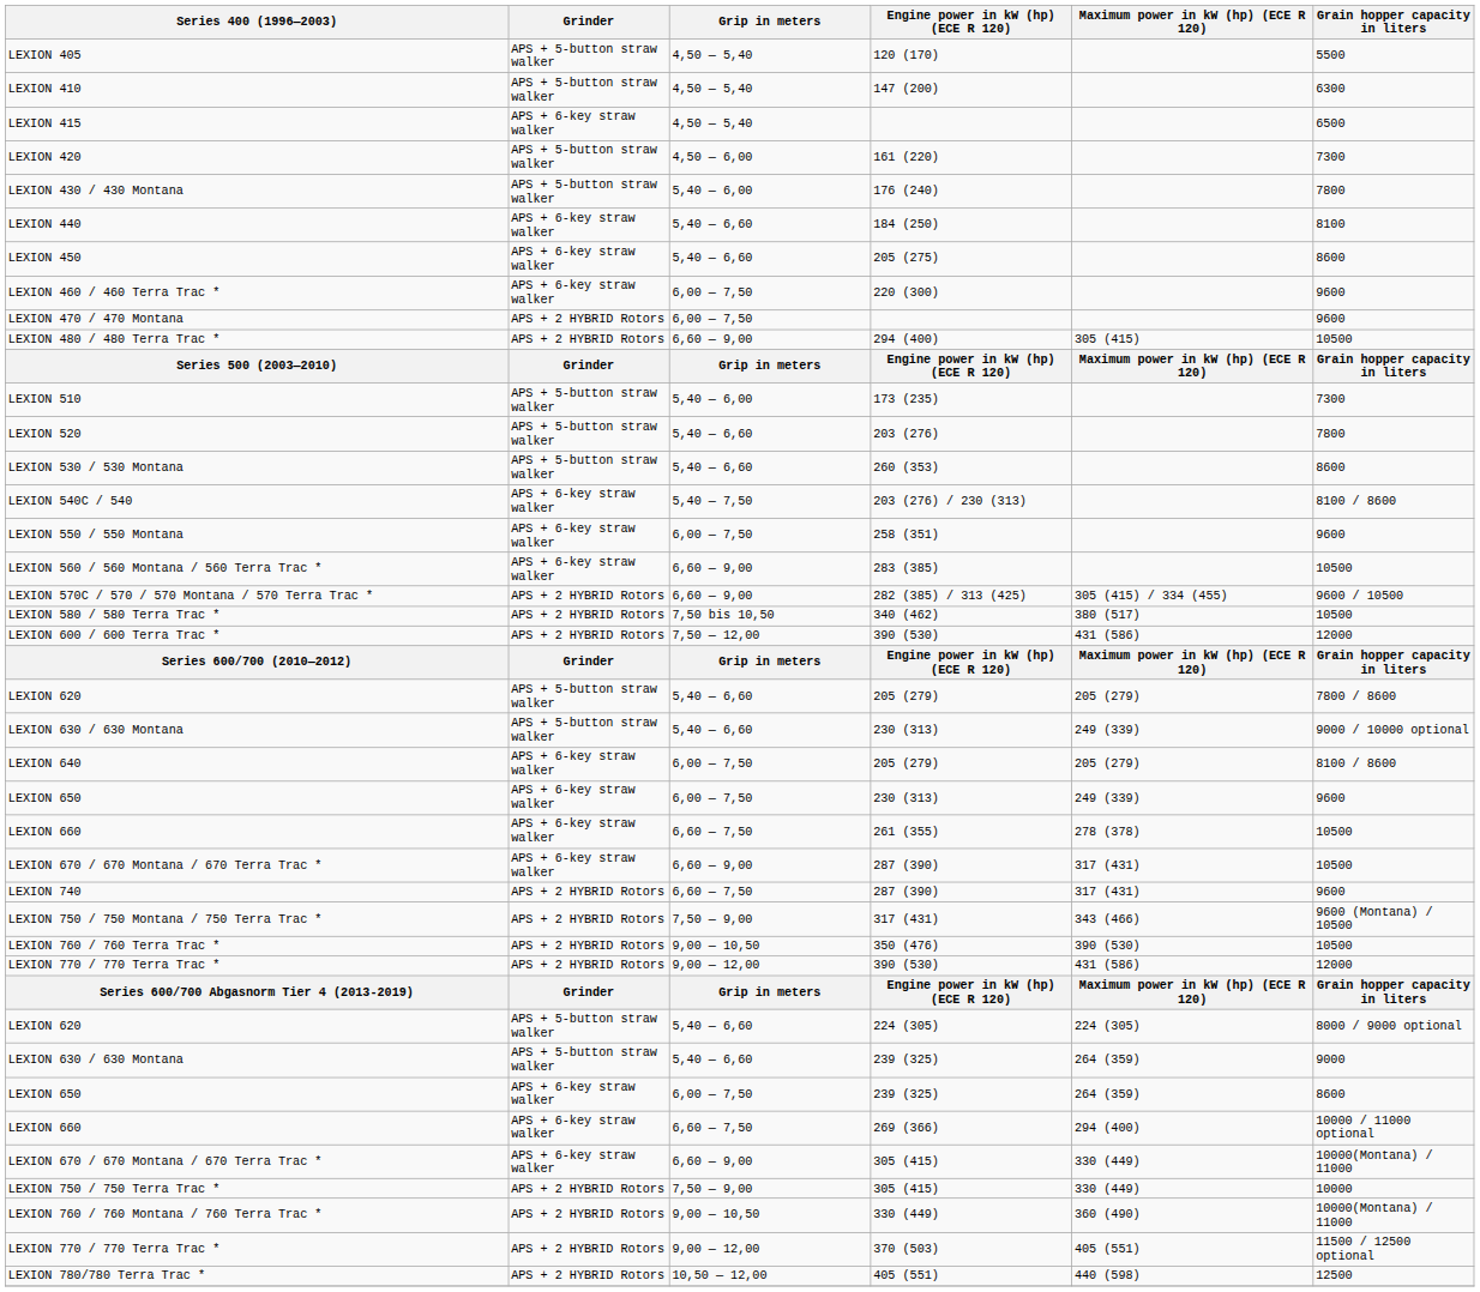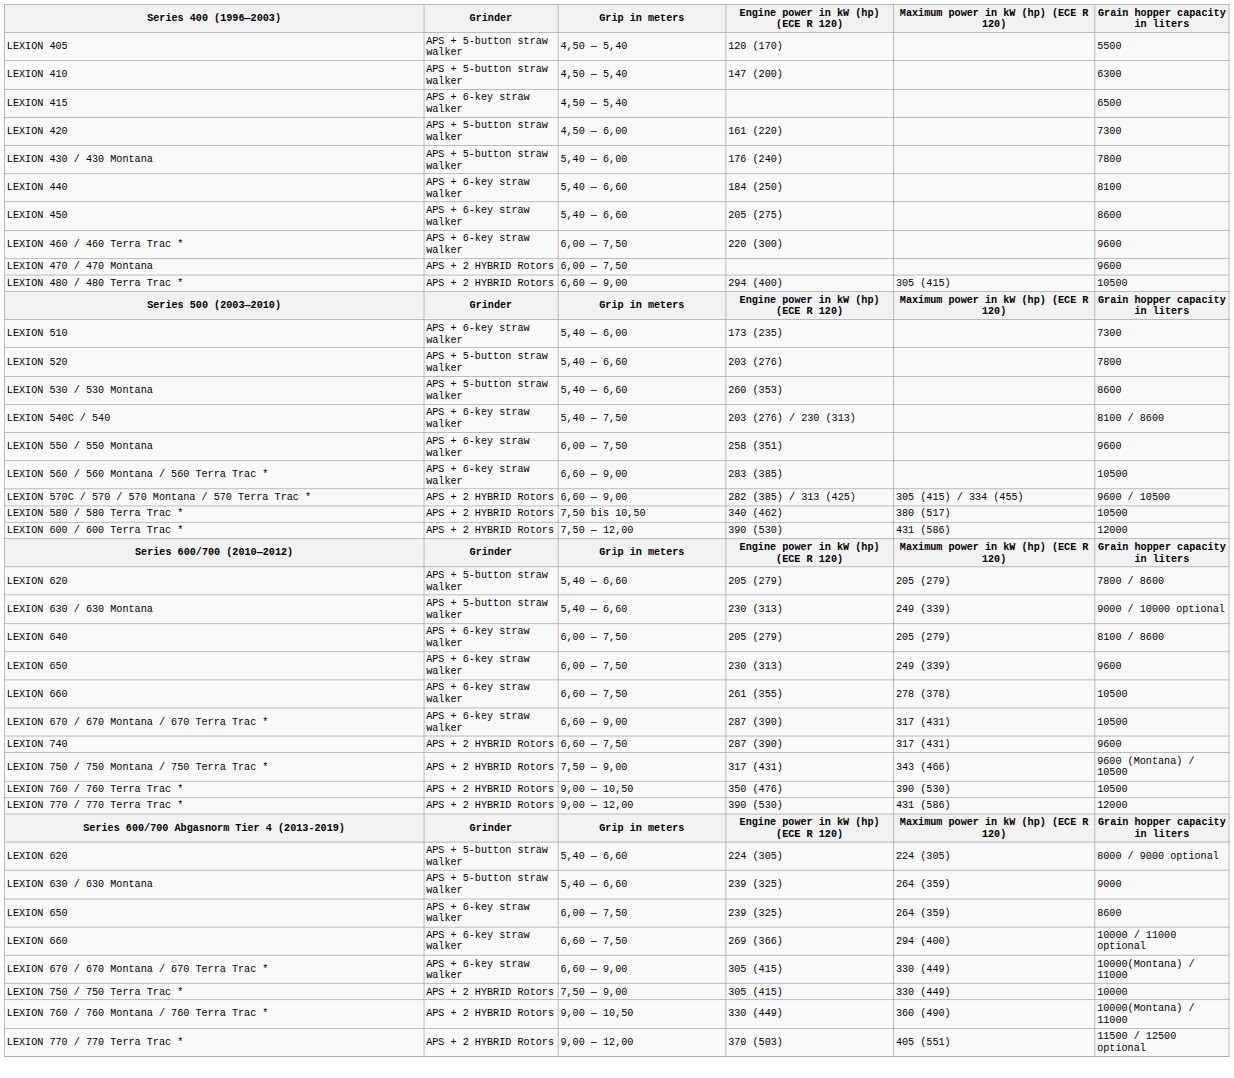 <table class="wikitable">
 <tr>
 <th style="width:25%;">Series 400 (1996—2003)</th>
 <th style="width:8%;">Grinder</th>
 <th style="width:10%;">Grip in meters</th>
 <th style="width:10%;">Engine power in kW (hp) (ECE R 120)</th>
 <th style="width:12%;">Maximum power in kW (hp) (ECE R 120)</th>
 <th style="width:8%">Grain hopper capacity in liters</th>
 </tr>
 <tr>
 <td>LEXION 405</td>
 <td>APS + 5-button straw walker</td>
 <td>4,50 — 5,40</td>
 <td>120 (170)</td>
 <td></td>
 <td>5500</td>
 </tr>
 <tr>
 <td>LEXION 410</td>
 <td>APS + 5-button straw walker</td>
 <td>4,50 — 5,40</td>
 <td>147 (200)</td>
 <td></td>
 <td>6300</td>
 </tr>
 <tr>
 <td>LEXION 415</td>
 <td>APS + 6-key straw walker</td>
 <td>4,50 — 5,40</td>
 <td></td>
 <td></td>
 <td>6500</td>
 </tr>
 <tr>
 <td>LEXION 420</td>
 <td>APS + 5-button straw walker</td>
 <td>4,50 — 6,00</td>
 <td>161 (220)</td>
 <td></td>
 <td>7300</td>
 </tr>
 <tr>
 <td>LEXION 430 / 430 Montana</td>
 <td>APS + 5-button straw walker</td>
 <td>5,40 — 6,00</td>
 <td>176 (240)</td>
 <td></td>
 <td>7800</td>
 </tr>
 <tr>
 <td>LEXION 440</td>
 <td>APS + 6-key straw walker</td>
 <td>5,40 — 6,60</td>
 <td>184 (250)</td>
 <td></td>
 <td>8100</td>
 </tr>
 <tr>
 <td>LEXION 450</td>
 <td>APS + 6-key straw walker</td>
 <td>5,40 — 6,60</td>
 <td>205 (275)</td>
 <td></td>
 <td>8600</td>
 </tr>
 <tr>
 <td>LEXION 460 / 460 Terra Trac *</td>
 <td>APS + 6-key straw walker</td>
 <td>6,00 — 7,50</td>
 <td>220 (300)</td>
 <td></td>
 <td>9600</td>
 </tr>
 <tr>
 <td>LEXION 470 / 470 Montana</td>
 <td>APS + 2 HYBRID Rotors</td>
 <td>6,00 — 7,50</td>
 <td></td>
 <td></td>
 <td>9600</td>
 </tr>
 <tr>
 <td>LEXION 480 / 480 Terra Trac *</td>
 <td>APS + 2 HYBRID Rotors</td>
 <td>6,60 — 9,00</td>
 <td>294 (400)</td>
 <td>305 (415)</td>
 <td>10500</td>
 </tr>
 <tr>
 <th>Series 500 (2003—2010)</th>
 <th>Grinder</th>
 <th>Grip in meters</th>
 <th>Engine power in kW (hp) (ECE R 120)</th>
 <th>Maximum power in kW (hp) (ECE R 120)</th>
 <th>Grain hopper capacity in liters</th>
 </tr>
 <tr>
 <td>LEXION 510</td>
-<td>APS + 5-button straw walker</td>
+<td>APS + 6-key straw walker</td>
 <td>5,40 — 6,00</td>
 <td>173 (235)</td>
 <td></td>
 <td>7300</td>
 </tr>
 <tr>
 <td>LEXION 520</td>
 <td>APS + 5-button straw walker</td>
 <td>5,40 — 6,60</td>
 <td>203 (276)</td>
 <td></td>
 <td>7800</td>
 </tr>
 <tr>
 <td>LEXION 530 / 530 Montana</td>
 <td>APS + 5-button straw walker</td>
 <td>5,40 — 6,60</td>
 <td>260 (353)</td>
 <td></td>
 <td>8600</td>
 </tr>
 <tr>
 <td>LEXION 540C / 540</td>
 <td>APS + 6-key straw walker</td>
 <td>5,40 — 7,50</td>
 <td>203 (276) / 230 (313)</td>
 <td></td>
 <td>8100 / 8600</td>
 </tr>
 <tr>
 <td>LEXION 550 / 550 Montana</td>
 <td>APS + 6-key straw walker</td>
 <td>6,00 — 7,50</td>
 <td>258 (351)</td>
 <td></td>
 <td>9600</td>
 </tr>
 <tr>
 <td>LEXION 560 / 560 Montana / 560 Terra Trac *</td>
 <td>APS + 6-key straw walker</td>
 <td>6,60 — 9,00</td>
 <td>283 (385)</td>
 <td></td>
 <td>10500</td>
 </tr>
 <tr>
 <td>LEXION 570C / 570 / 570 Montana / 570 Terra Trac *</td>
 <td>APS + 2 HYBRID Rotors</td>
 <td>6,60 — 9,00</td>
 <td>282 (385) / 313 (425)</td>
 <td>305 (415) / 334 (455)</td>
 <td>9600 / 10500</td>
 </tr>
 <tr>
 <td>LEXION 580 / 580 Terra Trac *</td>
 <td>APS + 2 HYBRID Rotors</td>
 <td>7,50 bis 10,50</td>
 <td>340 (462)</td>
 <td>380 (517)</td>
 <td>10500</td>
 </tr>
 <tr>
 <td>LEXION 600 / 600 Terra Trac *</td>
 <td>APS + 2 HYBRID Rotors</td>
 <td>7,50 — 12,00</td>
 <td>390 (530)</td>
 <td>431 (586)</td>
 <td>12000</td>
 </tr>
 <tr>
 <th>Series 600/700 (2010—2012)</th>
 <th>Grinder</th>
 <th>Grip in meters</th>
 <th>Engine power in kW (hp) (ECE R 120)</th>
 <th>Maximum power in kW (hp) (ECE R 120)</th>
 <th>Grain hopper capacity in liters</th>
 </tr>
 <tr>
 <td>LEXION 620</td>
 <td>APS + 5-button straw walker</td>
 <td>5,40 — 6,60</td>
 <td>205 (279)</td>
 <td>205 (279)</td>
 <td>7800 / 8600</td>
 </tr>
 <tr>
 <td>LEXION 630 / 630 Montana</td>
 <td>APS + 5-button straw walker</td>
 <td>5,40 — 6,60</td>
 <td>230 (313)</td>
 <td>249 (339)</td>
 <td>9000 / 10000 optional</td>
 </tr>
 <tr>
 <td>LEXION 640</td>
 <td>APS + 6-key straw walker</td>
 <td>6,00 — 7,50</td>
 <td>205 (279)</td>
 <td>205 (279)</td>
 <td>8100 / 8600</td>
 </tr>
 <tr>
 <td>LEXION 650</td>
 <td>APS + 6-key straw walker</td>
 <td>6,00 — 7,50</td>
 <td>230 (313)</td>
 <td>249 (339)</td>
 <td>9600</td>
 </tr>
 <tr>
 <td>LEXION 660</td>
 <td>APS + 6-key straw walker</td>
 <td>6,60 — 7,50</td>
 <td>261 (355)</td>
 <td>278 (378)</td>
 <td>10500</td>
 </tr>
 <tr>
 <td>LEXION 670 / 670 Montana / 670 Terra Trac *</td>
 <td>APS + 6-key straw walker</td>
 <td>6,60 — 9,00</td>
 <td>287 (390)</td>
 <td>317 (431)</td>
 <td>10500</td>
 </tr>
 <tr>
 <td>LEXION 740</td>
 <td>APS + 2 HYBRID Rotors</td>
 <td>6,60 — 7,50</td>
 <td>287 (390)</td>
 <td>317 (431)</td>
 <td>9600</td>
 </tr>
 <tr>
 <td>LEXION 750 / 750 Montana / 750 Terra Trac *</td>
 <td>APS + 2 HYBRID Rotors</td>
 <td>7,50 — 9,00</td>
 <td>317 (431)</td>
 <td>343 (466)</td>
 <td>9600 (Montana) / 10500</td>
 </tr>
 <tr>
 <td>LEXION 760 / 760 Terra Trac *</td>
 <td>APS + 2 HYBRID Rotors</td>
 <td>9,00 — 10,50</td>
 <td>350 (476)</td>
 <td>390 (530)</td>
 <td>10500</td>
 </tr>
 <tr>
 <td>LEXION 770 / 770 Terra Trac *</td>
 <td>APS + 2 HYBRID Rotors</td>
 <td>9,00 — 12,00</td>
 <td>390 (530)</td>
 <td>431 (586)</td>
 <td>12000</td>
 </tr>
 <tr>
 <th>Series 600/700 Abgasnorm Tier 4 (2013-2019)</th>
 <th>Grinder</th>
 <th>Grip in meters</th>
 <th>Engine power in kW (hp) (ECE R 120)</th>
 <th>Maximum power in kW (hp) (ECE R 120)</th>
 <th>Grain hopper capacity in liters</th>
 </tr>
 <tr>
 <td>LEXION 620</td>
 <td>APS + 5-button straw walker</td>
 <td>5,40 — 6,60</td>
 <td>224 (305)</td>
 <td>224 (305)</td>
 <td>8000 / 9000 optional</td>
 </tr>
 <tr>
 <td>LEXION 630 / 630 Montana</td>
 <td>APS + 5-button straw walker</td>
 <td>5,40 — 6,60</td>
 <td>239 (325)</td>
 <td>264 (359)</td>
 <td>9000</td>
 </tr>
 <tr>
 <td>LEXION 650</td>
 <td>APS + 6-key straw walker</td>
 <td>6,00 — 7,50</td>
 <td>239 (325)</td>
 <td>264 (359)</td>
 <td>8600</td>
 </tr>
 <tr>
 <td>LEXION 660</td>
 <td>APS + 6-key straw walker</td>
 <td>6,60 — 7,50</td>
 <td>269 (366)</td>
 <td>294 (400)</td>
 <td>10000 / 11000 optional</td>
 </tr>
 <tr>
 <td>LEXION 670 / 670 Montana / 670 Terra Trac *</td>
 <td>APS + 6-key straw walker</td>
 <td>6,60 — 9,00</td>
 <td>305 (415)</td>
 <td>330 (449)</td>
 <td>10000(Montana) / 11000</td>
 </tr>
 <tr>
 <td>LEXION 750 / 750 Terra Trac *</td>
 <td>APS + 2 HYBRID Rotors</td>
 <td>7,50 — 9,00</td>
 <td>305 (415)</td>
 <td>330 (449)</td>
 <td>10000</td>
 </tr>
 <tr>
 <td>LEXION 760 / 760 Montana / 760 Terra Trac *</td>
 <td>APS + 2 HYBRID Rotors</td>
 <td>9,00 — 10,50</td>
 <td>330 (449)</td>
 <td>360 (490)</td>
 <td>10000(Montana) / 11000</td>
 </tr>
 <tr>
 <td>LEXION 770 / 770 Terra Trac *</td>
 <td>APS + 2 HYBRID Rotors</td>
 <td>9,00 — 12,00</td>
 <td>370 (503)</td>
 <td>405 (551)</td>
 <td>11500 / 12500 optional</td>
 </tr>
 <tr>
-<td>LEXION 780/780 Terra Trac *</td>
-<td>APS + 2 HYBRID Rotors</td>
-<td>10,50 — 12,00</td>
-<td>405 (551)</td>
-<td>440 (598)</td>
-<td>12500</td>
-</tr>
-<tr>
 </tr>
 </table>
